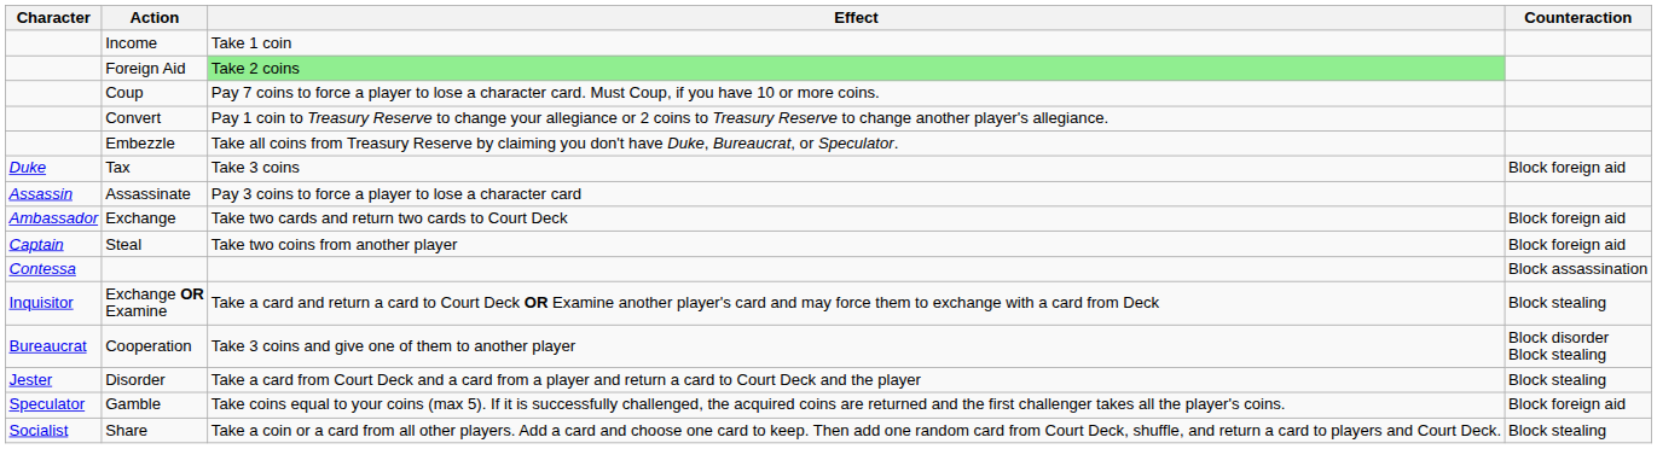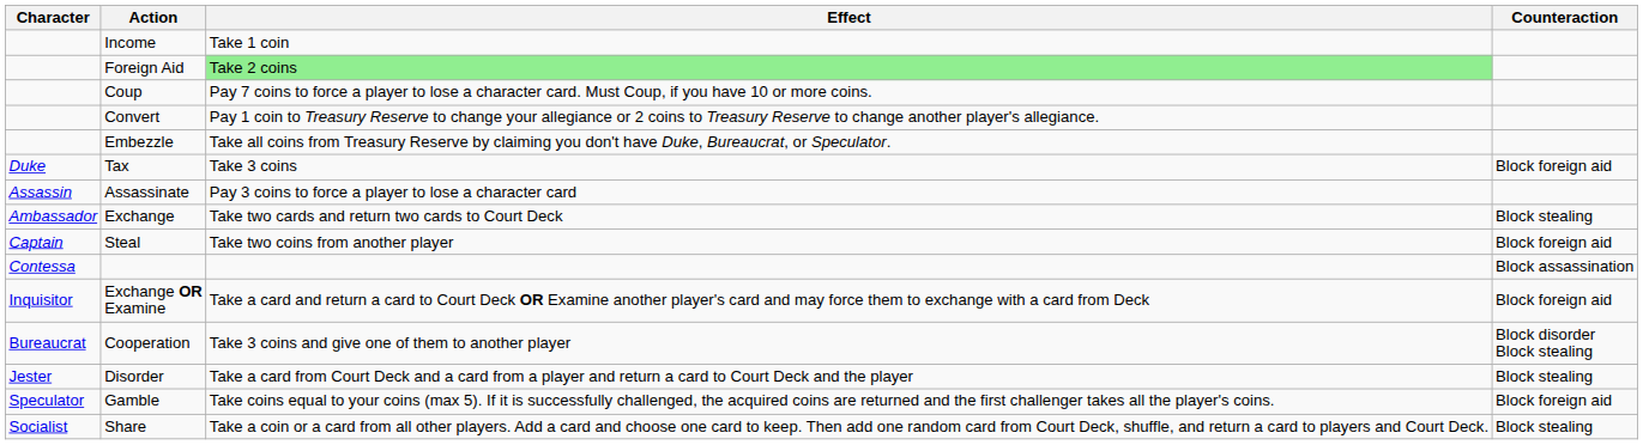 <table class="wikitable">
 <tr>
 <th>Character</th>
 <th>Action</th>
 <th>Effect</th>
 <th>Counteraction</th>
 </tr>
 <tr>
 <td></td>
 <td>Income</td>
 <td>Take 1 coin</td>
 <td></td>
 </tr>
 <tr>
 <td></td>
 <td>Foreign Aid</td>
 <td style="background: lightgreen;">Take 2 coins</td>
 <td></td>
 </tr>
 <tr>
 <td></td>
 <td>Coup</td>
 <td>Pay 7 coins to force a player to lose a character card. Must Coup, if you have 10 or more coins.</td>
 <td></td>
 </tr>
 <tr>
 <td></td>
 <td>Convert</td>
 <td>Pay 1 coin to <em>Treasury Reserve</em> to change your allegiance or 2 coins to <em>Treasury Reserve</em> to change another player's allegiance.</td>
 <td></td>
 </tr>
 <tr>
 <td></td>
 <td>Embezzle</td>
 <td>Take all coins from Treasury Reserve by claiming you don't have <em>Duke</em>, <em>Bureaucrat</em>, or <em>Speculator</em>.</td>
 <td></td>
 </tr>
 <tr>
 <td><em><a href='#'>Duke</a></em></td>
 <td>Tax</td>
 <td>Take 3 coins</td>
 <td>Block foreign aid</td>
 </tr>
 <tr>
 <td><em><a href='#'>Assassin</a></em></td>
 <td>Assassinate</td>
 <td>Pay 3 coins to force a player to lose a character card</td>
 <td></td>
 </tr>
 <tr>
 <td><em><a href='#'>Ambassador</a></em></td>
 <td>Exchange</td>
 <td>Take two cards and return two cards to Court Deck</td>
-<td>Block foreign aid</td>
+<td>Block stealing</td>
 </tr>
 <tr>
 <td><em><a href='#'>Captain</a></em></td>
 <td>Steal</td>
 <td>Take two coins from another player</td>
 <td>Block foreign aid</td>
 </tr>
 <tr>
 <td><em><a href='#'>Contessa</a></em></td>
 <td></td>
 <td></td>
 <td>Block assassination</td>
 </tr>
 <tr>
 <td><a href='#'>Inquisitor</a></td>
 <td>Exchange <strong>OR</strong><br>Examine</td>
 <td>Take a card and return a card to Court Deck <strong>OR</strong> Examine another player's card and may force them to exchange with a card from Deck</td>
-<td>Block stealing</td>
+<td>Block foreign aid</td>
 </tr>
 <tr>
 <td><a href='#'>Bureaucrat</a></td>
 <td>Cooperation</td>
 <td>Take 3 coins and give one of them to another player</td>
 <td>Block disorder<br>Block stealing</td>
 </tr>
 <tr>
 <td><a href='#'>Jester</a></td>
 <td>Disorder</td>
 <td>Take a card from Court Deck and a card from a player and return a card to Court Deck and the player</td>
 <td>Block stealing</td>
 </tr>
 <tr>
 <td><a href='#'>Speculator</a></td>
 <td>Gamble</td>
 <td>Take coins equal to your coins (max 5). If it is successfully challenged, the acquired coins are returned and the first challenger takes all the player's coins.</td>
 <td>Block foreign aid</td>
 </tr>
 <tr>
 <td><a href='#'>Socialist</a></td>
 <td>Share</td>
 <td>Take a coin or a card from all other players. Add a card and choose one card to keep. Then add one random card from Court Deck, shuffle, and return a card to players and Court Deck.</td>
 <td>Block stealing</td>
 </tr>
 </table>
